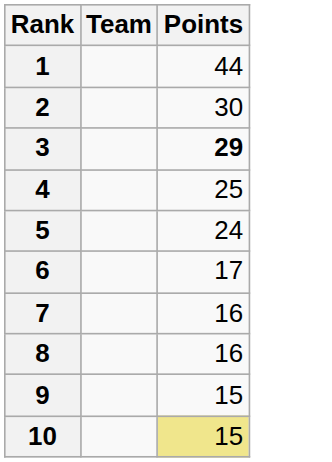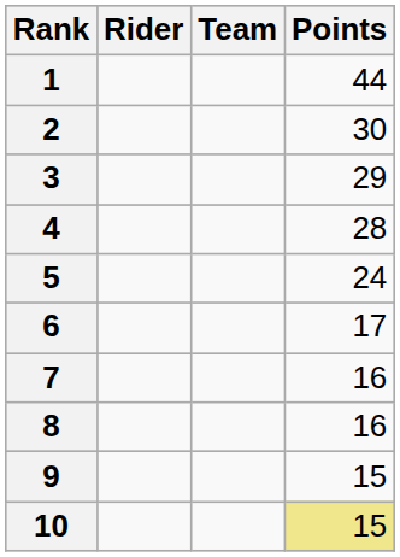 <table class="wikitable" margin-bottom:0;">
 <tr>
 <th scope="col">Rank</th>
+<th scope="col">Rider</th>
 <th scope="col">Team</th>
 <th scope="col">Points</th>
 </tr>
 <tr>
 <th scope="row">1</th>
+<td> </td>
 <td></td>
 <td align="right">44</td>
 </tr>
 <tr>
 <th scope="row">2</th>
+<td> </td>
 <td></td>
 <td align="right">30</td>
 </tr>
 <tr>
 <th scope="row">3</th>
 <td></td>
-<td align="right"><strong>29</strong></td>
+<td></td>
+<td align="right">29</td>
 </tr>
 <tr>
 <th scope="row">4</th>
 <td></td>
-<td align="right">25</td>
+<td></td>
+<td align="right">28</td>
 </tr>
 <tr>
 <th scope="row">5</th>
+<td> </td>
 <td></td>
 <td align="right">24</td>
 </tr>
 <tr>
 <th scope="row">6</th>
 <td></td>
+<td></td>
 <td align="right">17</td>
 </tr>
 <tr>
 <th scope="row">7</th>
+<td></td>
 <td></td>
 <td align="right">16</td>
 </tr>
 <tr>
 <th scope="row">8</th>
 <td></td>
+<td></td>
 <td align="right">16</td>
 </tr>
 <tr>
 <th scope="row">9</th>
+<td></td>
 <td></td>
 <td align="right">15</td>
 </tr>
 <tr>
 <th scope="row">10</th>
 <td></td>
+<td></td>
 <td align="right" style="background: khaki;">15</td>
 </tr>
 </table>
